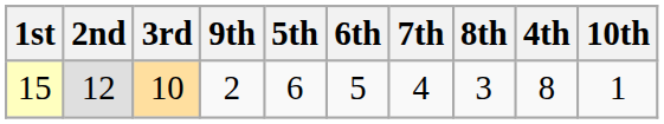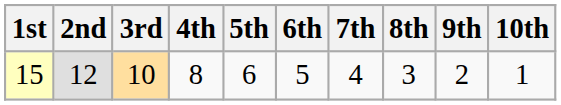 <table class="wikitable" style="font-size:85%; text-align:center">
 <tr>
 <th>1st</th>
 <th>2nd</th>
 <th>3rd</th>
-<th>9th</th>
+<th>4th</th>
 <th>5th</th>
 <th>6th</th>
 <th>7th</th>
 <th>8th</th>
-<th>4th</th>
+<th>9th</th>
 <th>10th</th>
 </tr>
 <tr>
 <td style="background:#FFFFBF;">15</td>
 <td style="background:#DFDFDF;">12</td>
 <td style="background:#FFDF9F;">10</td>
-<td>2</td>
+<td>8</td>
 <td>6</td>
 <td>5</td>
 <td>4</td>
 <td>3</td>
-<td>8</td>
+<td>2</td>
 <td>1</td>
 </tr>
 </table>
